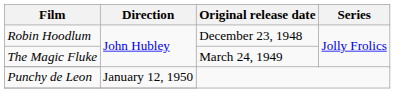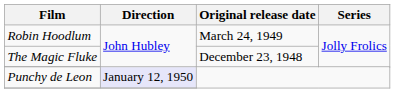 <table class="wikitable">
 <tr>
 <th>Film</th>
 <th>Direction</th>
 <th>Original release date</th>
 <th>Series</th>
 </tr>
 <tr>
 <td><em>Robin Hoodlum</em></td>
 <td rowspan="3"><a href='#'>John Hubley</a></td>
-<td>December 23, 1948</td>
+<td>March 24, 1949</td>
 <td rowspan="3"><a href='#'>Jolly Frolics</a></td>
 </tr>
 <tr>
 <td><em>The Magic Fluke</em></td>
-<td>March 24, 1949</td>
+<td>December 23, 1948</td>
 </tr>
 <tr>
 </tr>
 <tr>
 <td><em>Punchy de Leon</em></td>
-<td>January 12, 1950</td>
+<td style="background: lavender;">January 12, 1950</td>
 </tr>
 <tr>
 </tr>
 </table>
